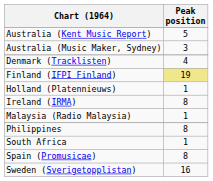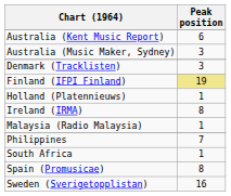 <table class="wikitable sortable">
 <tr>
 <th scope="col">Chart (1964)</th>
 <th scope="col">Peak<br>position</th>
 </tr>
 <tr>
 </tr>
 <tr>
 <td>Australia (<a href='#'>Kent Music Report</a>)</td>
-<td align=center>5</td>
+<td align=center>6</td>
 </tr>
 <tr>
 <td>Australia (Music Maker, Sydney)</td>
 <td align=center>3</td>
 </tr>
 <tr>
 </tr>
 <tr>
 <td>Denmark (<a href='#'>Tracklisten</a>)</td>
-<td style="text-align:center;">4</td>
+<td style="text-align:center;">3</td>
 </tr>
 <tr>
 <td>Finland (<a href='#'>IFPI Finland</a>)</td>
 <td style="background: khaki; text-align:center;">19</td>
 </tr>
 <tr>
 <td>Holland (Platennieuws)</td>
 <td style="text-align:center;">1</td>
 </tr>
 <tr>
 <td>Ireland (<a href='#'>IRMA</a>)</td>
 <td align=center>8</td>
 </tr>
 <tr>
 <td>Malaysia (Radio Malaysia)</td>
 <td style="text-align:center;">1</td>
 </tr>
 <tr>
 </tr>
 <tr>
 </tr>
 <tr>
 <td>Philippines</td>
-<td style="text-align:center;">8</td>
+<td style="text-align:center;">7</td>
 </tr>
 <tr>
 <td>South Africa</td>
 <td style="text-align:center;">1</td>
 </tr>
 <tr>
 <td>Spain (<a href='#'>Promusicae</a>)</td>
 <td style="text-align:center;">8</td>
 </tr>
 <tr>
 <td>Sweden (<a href='#'>Sverigetopplistan</a>)</td>
 <td align=center>16</td>
 </tr>
 </table>
